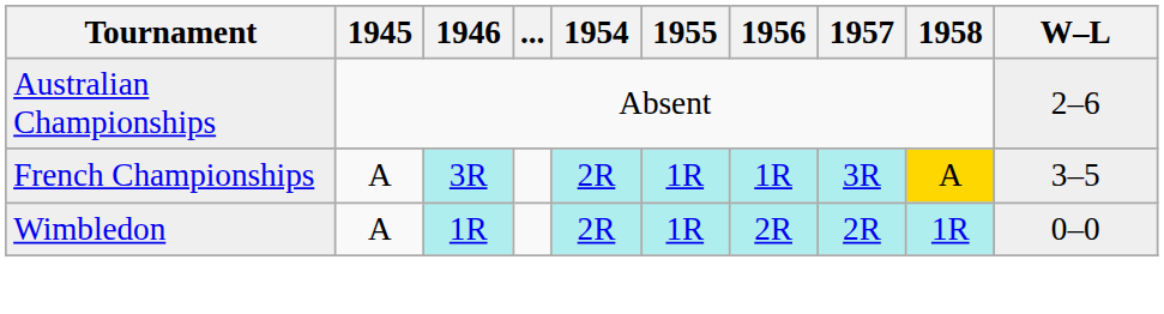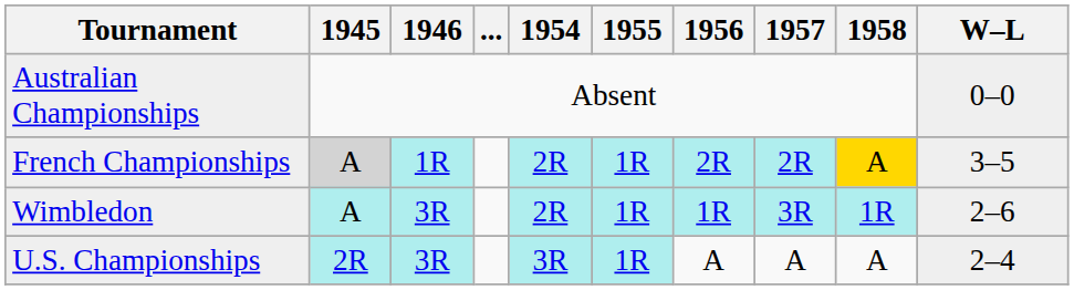 <table class="wikitable" style="text-align:center;font-size:97%">
 <tr>
 <th width="150">Tournament</th>
 <th width="35">1945</th>
 <th width="35">1946</th>
 <th>...</th>
 <th width="35">1954</th>
 <th width="35">1955</th>
 <th width="35">1956</th>
 <th width="35">1957</th>
 <th width="35">1958</th>
 <th width="70">W–L</th>
 </tr>
 <tr>
 <td style="background:#efefef;text-align:left;"><a href='#'>Australian Championships</a></td>
 <td colspan="8">Absent</td>
-<td style=background:#efefef>2–6</td>
+<td style="background:#efefef">0–0</td>
 </tr>
 <tr>
 <td style="background:#efefef;text-align:left;"><a href='#'>French Championships</a></td>
-<td>A</td>
+<td style="background: lightgrey;">A</td>
+<td style="background:#afeeee;"><a href='#'>1R</a></td>
+<td></td>
+<td style="background:#afeeee;"><a href='#'>2R</a></td>
+<td style="background:#afeeee;"><a href='#'>1R</a></td>
+<td style="background:#afeeee;"><a href='#'>2R</a></td>
+<td style="background:#afeeee;"><a href='#'>2R</a></td>
+<td style="background: gold;">A</td>
+<td style=background:#efefef>3–5</td>
+</tr>
+<tr>
+<td style="background:#efefef;text-align:left;"><a href='#'>Wimbledon</a></td>
+<td style="background: paleturquoise;">A</td>
 <td style="background:#afeeee;"><a href='#'>3R</a></td>
 <td></td>
 <td style="background:#afeeee;"><a href='#'>2R</a></td>
 <td style="background:#afeeee;"><a href='#'>1R</a></td>
 <td style="background:#afeeee;"><a href='#'>1R</a></td>
 <td style="background:#afeeee;"><a href='#'>3R</a></td>
-<td style="background: gold;">A</td>
-<td style=background:#efefef>3–5</td>
+<td style="background:#afeeee;"><a href='#'>1R</a></td>
+<td style=background:#efefef>2–6</td>
 </tr>
 <tr>
-<td style="background:#efefef;text-align:left;"><a href='#'>Wimbledon</a></td>
+<td style="background:#efefef;text-align:left;"><a href='#'>U.S. Championships</a></td>
+<td style="background:#afeeee;"><a href='#'>2R</a></td>
+<td style="background:#afeeee;"><a href='#'>3R</a></td>
+<td></td>
+<td style="background:#afeeee;"><a href='#'>3R</a></td>
+<td style="background:#afeeee;"><a href='#'>1R</a></td>
 <td>A</td>
-<td style="background:#afeeee;"><a href='#'>1R</a></td>
-<td></td>
-<td style="background:#afeeee;"><a href='#'>2R</a></td>
-<td style="background:#afeeee;"><a href='#'>1R</a></td>
-<td style="background:#afeeee;"><a href='#'>2R</a></td>
-<td style="background:#afeeee;"><a href='#'>2R</a></td>
-<td style="background:#afeeee;"><a href='#'>1R</a></td>
-<td style="background:#efefef">0–0</td>
+<td>A</td>
+<td>A</td>
+<td style=background:#efefef>2–4</td>
 </tr>
 </table>
